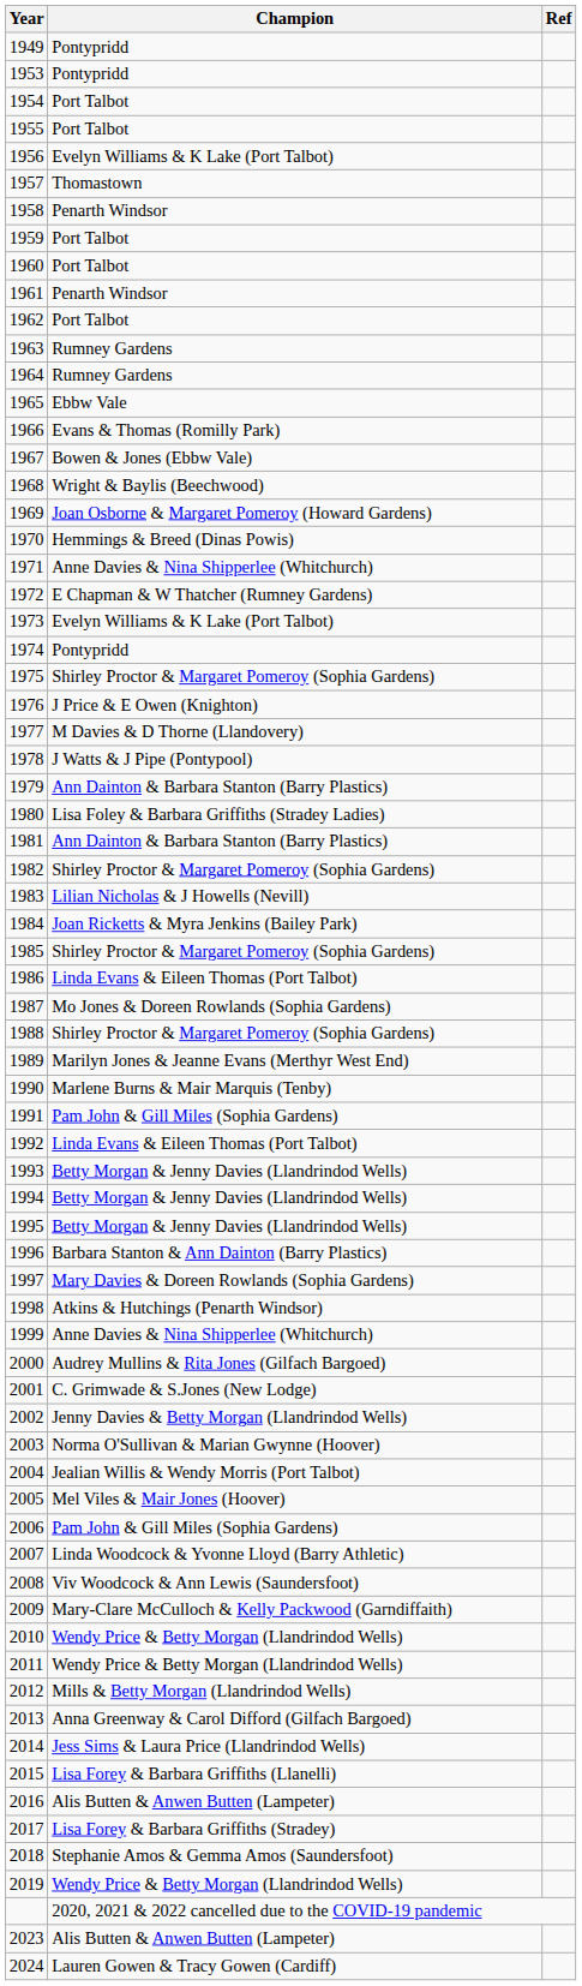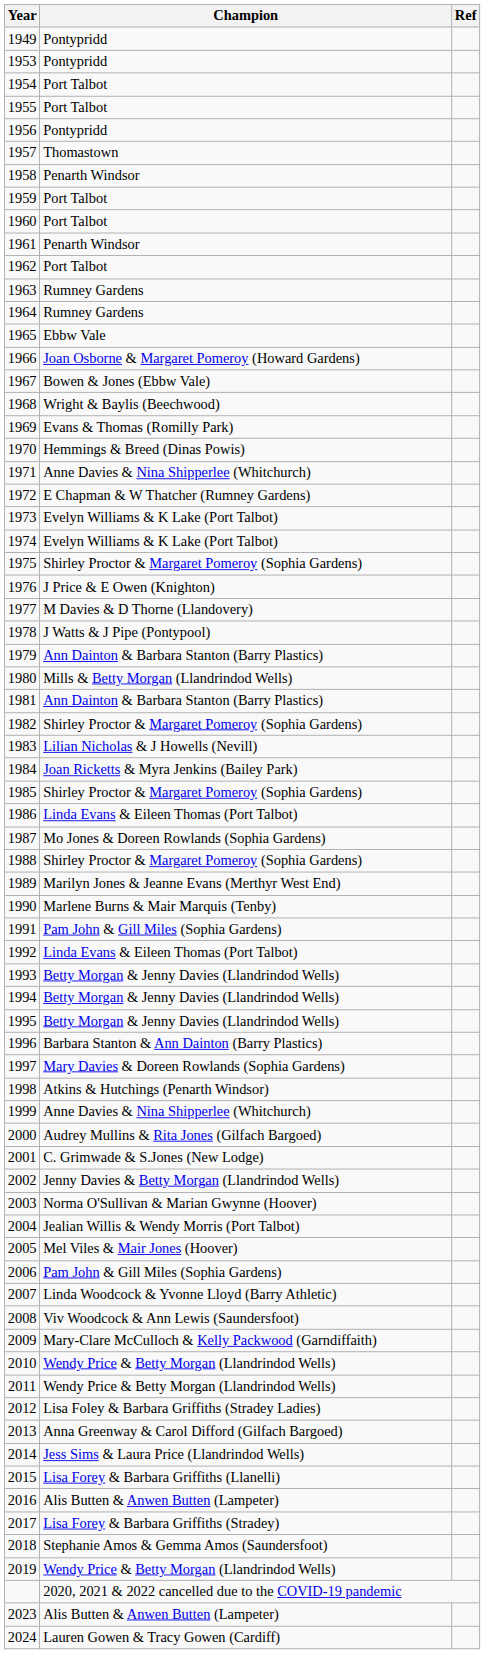 <table class="wikitable">
 <tr>
 <th width="30">Year</th>
 <th width="450">Champion</th>
 <th width="20">Ref</th>
 </tr>
 <tr>
 <td align=center>1949</td>
 <td>Pontypridd</td>
 <td></td>
 </tr>
 <tr>
 <td align=center>1953</td>
 <td>Pontypridd</td>
 <td></td>
 </tr>
 <tr>
 <td align=center>1954</td>
 <td>Port Talbot</td>
 <td></td>
 </tr>
 <tr>
 <td align=center>1955</td>
 <td>Port Talbot</td>
 <td></td>
 </tr>
 <tr>
 <td align=center>1956</td>
-<td>Evelyn Williams & K Lake (Port Talbot)</td>
+<td>Pontypridd</td>
 <td></td>
 </tr>
 <tr>
 <td align=center>1957</td>
 <td>Thomastown</td>
 <td></td>
 </tr>
 <tr>
 <td align=center>1958</td>
 <td>Penarth Windsor</td>
 <td></td>
 </tr>
 <tr>
 <td align=center>1959</td>
 <td>Port Talbot</td>
 <td></td>
 </tr>
 <tr>
 <td align=center>1960</td>
 <td>Port Talbot</td>
 <td></td>
 </tr>
 <tr>
 <td align=center>1961</td>
 <td>Penarth Windsor</td>
 <td></td>
 </tr>
 <tr>
 <td align=center>1962</td>
 <td>Port Talbot</td>
 <td></td>
 </tr>
 <tr>
 <td align=center>1963</td>
 <td>Rumney Gardens</td>
 <td></td>
 </tr>
 <tr>
 <td align=center>1964</td>
 <td>Rumney Gardens</td>
 <td></td>
 </tr>
 <tr>
 <td align=center>1965</td>
 <td>Ebbw Vale</td>
 <td></td>
 </tr>
 <tr>
 <td align=center>1966</td>
-<td>Evans & Thomas (Romilly Park)</td>
+<td><a href='#'>Joan Osborne</a> & <a href='#'>Margaret Pomeroy</a> (Howard Gardens)</td>
 <td></td>
 </tr>
 <tr>
 <td align=center>1967</td>
 <td>Bowen & Jones (Ebbw Vale)</td>
 <td></td>
 </tr>
 <tr>
 <td align=center>1968</td>
 <td>Wright & Baylis (Beechwood)</td>
 <td></td>
 </tr>
 <tr>
 <td align=center>1969</td>
-<td><a href='#'>Joan Osborne</a> & <a href='#'>Margaret Pomeroy</a> (Howard Gardens)</td>
+<td>Evans & Thomas (Romilly Park)</td>
 <td></td>
 </tr>
 <tr>
 <td align=center>1970</td>
 <td>Hemmings & Breed (Dinas Powis)</td>
 <td></td>
 </tr>
 <tr>
 <td align=center>1971</td>
 <td>Anne Davies & <a href='#'>Nina Shipperlee</a> (Whitchurch)</td>
 <td></td>
 </tr>
 <tr>
 <td align=center>1972</td>
 <td>E Chapman & W Thatcher (Rumney Gardens)</td>
 <td></td>
 </tr>
 <tr>
 <td align=center>1973</td>
 <td>Evelyn Williams & K Lake (Port Talbot)</td>
 <td></td>
 </tr>
 <tr>
 <td align=center>1974</td>
-<td>Pontypridd</td>
+<td>Evelyn Williams & K Lake (Port Talbot)</td>
 <td></td>
 </tr>
 <tr>
 <td align=center>1975</td>
 <td>Shirley Proctor & <a href='#'>Margaret Pomeroy</a> (Sophia Gardens)</td>
 <td></td>
 </tr>
 <tr>
 <td align=center>1976</td>
 <td>J Price & E Owen (Knighton)</td>
 <td></td>
 </tr>
 <tr>
 <td align=center>1977</td>
 <td>M Davies & D Thorne (Llandovery)</td>
 <td></td>
 </tr>
 <tr>
 <td align=center>1978</td>
 <td>J Watts & J Pipe (Pontypool)</td>
 <td></td>
 </tr>
 <tr>
 <td align=center>1979</td>
 <td><a href='#'>Ann Dainton</a> & Barbara Stanton (Barry Plastics)</td>
 <td></td>
 </tr>
 <tr>
 <td align=center>1980</td>
-<td>Lisa Foley & Barbara Griffiths (Stradey Ladies)</td>
+<td>Mills & <a href='#'>Betty Morgan</a> (Llandrindod Wells)</td>
 <td></td>
 </tr>
 <tr>
 <td align=center>1981</td>
 <td><a href='#'>Ann Dainton</a> & Barbara Stanton (Barry Plastics)</td>
 <td></td>
 </tr>
 <tr>
 <td align=center>1982</td>
 <td>Shirley Proctor & <a href='#'>Margaret Pomeroy</a> (Sophia Gardens)</td>
 <td></td>
 </tr>
 <tr>
 <td align=center>1983</td>
 <td><a href='#'>Lilian Nicholas</a> & J Howells (Nevill)</td>
 <td></td>
 </tr>
 <tr>
 <td align=center>1984</td>
 <td><a href='#'>Joan Ricketts</a> & Myra Jenkins (Bailey Park)</td>
 <td></td>
 </tr>
 <tr>
 <td align=center>1985</td>
 <td>Shirley Proctor & <a href='#'>Margaret Pomeroy</a> (Sophia Gardens)</td>
 <td></td>
 </tr>
 <tr>
 <td align=center>1986</td>
 <td><a href='#'>Linda Evans</a> & Eileen Thomas (Port Talbot)</td>
 <td></td>
 </tr>
 <tr>
 <td align=center>1987</td>
 <td>Mo Jones & Doreen Rowlands (Sophia Gardens)</td>
 <td></td>
 </tr>
 <tr>
 <td align=center>1988</td>
 <td>Shirley Proctor & <a href='#'>Margaret Pomeroy</a> (Sophia Gardens)</td>
 <td></td>
 </tr>
 <tr>
 <td align=center>1989</td>
 <td>Marilyn Jones & Jeanne Evans (Merthyr West End)</td>
 <td></td>
 </tr>
 <tr>
 <td align=center>1990</td>
 <td>Marlene Burns & Mair Marquis (Tenby)</td>
 <td></td>
 </tr>
 <tr>
 <td align=center>1991</td>
 <td><a href='#'>Pam John</a> & <a href='#'>Gill Miles</a> (Sophia Gardens)</td>
 <td></td>
 </tr>
 <tr>
 <td align=center>1992</td>
 <td><a href='#'>Linda Evans</a> & Eileen Thomas (Port Talbot)</td>
 <td></td>
 </tr>
 <tr>
 <td align=center>1993</td>
 <td><a href='#'>Betty Morgan</a> & Jenny Davies (Llandrindod Wells)</td>
 <td></td>
 </tr>
 <tr>
 <td align=center>1994</td>
 <td><a href='#'>Betty Morgan</a> & Jenny Davies (Llandrindod Wells)</td>
 <td></td>
 </tr>
 <tr>
 <td align=center>1995</td>
 <td><a href='#'>Betty Morgan</a> & Jenny Davies (Llandrindod Wells)</td>
 <td></td>
 </tr>
 <tr>
 <td align=center>1996</td>
 <td>Barbara Stanton & <a href='#'>Ann Dainton</a> (Barry Plastics)</td>
 <td></td>
 </tr>
 <tr>
 <td align=center>1997</td>
 <td><a href='#'>Mary Davies</a> & Doreen Rowlands (Sophia Gardens)</td>
 <td></td>
 </tr>
 <tr>
 <td align=center>1998</td>
 <td>Atkins & Hutchings (Penarth Windsor)</td>
 <td></td>
 </tr>
 <tr>
 <td align=center>1999</td>
 <td>Anne Davies & <a href='#'>Nina Shipperlee</a> (Whitchurch)</td>
 <td></td>
 </tr>
 <tr>
 <td align=center>2000</td>
 <td>Audrey Mullins & <a href='#'>Rita Jones</a> (Gilfach Bargoed)</td>
 <td></td>
 </tr>
 <tr>
 <td align=center>2001</td>
 <td>C. Grimwade & S.Jones (New Lodge)</td>
 <td></td>
 </tr>
 <tr>
 <td align=center>2002</td>
 <td>Jenny Davies &  <a href='#'>Betty Morgan</a> (Llandrindod Wells)</td>
 <td></td>
 </tr>
 <tr>
 <td align=center>2003</td>
 <td>Norma O'Sullivan & Marian Gwynne (Hoover)</td>
 <td></td>
 </tr>
 <tr>
 <td align=center>2004</td>
 <td>Jealian Willis & Wendy Morris (Port Talbot)</td>
 <td></td>
 </tr>
 <tr>
 <td align=center>2005</td>
 <td>Mel Viles & <a href='#'>Mair Jones</a> (Hoover)</td>
 <td></td>
 </tr>
 <tr>
 <td align=center>2006</td>
 <td><a href='#'>Pam John</a> & Gill Miles (Sophia Gardens)</td>
 <td></td>
 </tr>
 <tr>
 <td align=center>2007</td>
 <td>Linda Woodcock & Yvonne Lloyd (Barry Athletic)</td>
 <td></td>
 </tr>
 <tr>
 <td align=center>2008</td>
 <td>Viv Woodcock & Ann Lewis (Saundersfoot)</td>
 <td></td>
 </tr>
 <tr>
 <td align=center>2009</td>
 <td>Mary-Clare McCulloch & <a href='#'>Kelly Packwood</a> (Garndiffaith)</td>
 <td></td>
 </tr>
 <tr>
 <td align=center>2010</td>
 <td><a href='#'>Wendy Price</a> & <a href='#'>Betty Morgan</a> (Llandrindod Wells)</td>
 <td></td>
 </tr>
 <tr>
 <td align=center>2011</td>
 <td>Wendy Price & Betty Morgan (Llandrindod Wells)</td>
 <td></td>
 </tr>
 <tr>
 <td align=center>2012</td>
-<td>Mills & <a href='#'>Betty Morgan</a> (Llandrindod Wells)</td>
+<td>Lisa Foley & Barbara Griffiths (Stradey Ladies)</td>
 <td></td>
 </tr>
 <tr>
 <td align=center>2013</td>
 <td>Anna Greenway & Carol Difford (Gilfach Bargoed)</td>
 <td></td>
 </tr>
 <tr>
 <td align=center>2014</td>
 <td><a href='#'>Jess Sims</a> & Laura Price (Llandrindod Wells)</td>
 <td></td>
 </tr>
 <tr>
 <td align=center>2015</td>
 <td><a href='#'>Lisa Forey</a> & Barbara Griffiths (Llanelli)</td>
 <td></td>
 </tr>
 <tr>
 <td align=center>2016</td>
 <td>Alis Butten & <a href='#'>Anwen Butten</a> (Lampeter)</td>
 <td></td>
 </tr>
 <tr>
 <td align=center>2017</td>
 <td><a href='#'>Lisa Forey</a> & Barbara Griffiths (Stradey)</td>
 <td></td>
 </tr>
 <tr>
 <td align=center>2018</td>
 <td>Stephanie Amos & Gemma Amos (Saundersfoot)</td>
 <td></td>
 </tr>
 <tr>
 <td align=center>2019</td>
 <td><a href='#'>Wendy Price</a> & <a href='#'>Betty Morgan</a> (Llandrindod Wells)</td>
 <td></td>
 </tr>
 <tr>
 <td align=center></td>
 <td colspan=3>2020, 2021 & 2022 cancelled due to the <a href='#'>COVID-19 pandemic</a></td>
 </tr>
 <tr>
 <td align=center>2023</td>
 <td>Alis Butten & <a href='#'>Anwen Butten</a> (Lampeter)</td>
 <td></td>
 </tr>
 <tr>
 <td align=center>2024</td>
 <td>Lauren Gowen & Tracy Gowen (Cardiff)</td>
 <td></td>
 </tr>
 </table>
